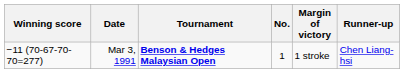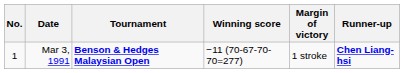 <table class="wikitable" style="font-size:95%;">
 <tr>
-<th>Winning score</th>
+<th>No.</th>
 <th>Date</th>
 <th>Tournament</th>
-<th>No.</th>
+<th>Winning score</th>
 <th>Margin of<br>victory</th>
 <th>Runner-up</th>
 </tr>
 <tr>
-<td>−11 (70-67-70-70=277)</td>
+<td align=center>1</td>
 <td align=right>Mar 3, <a href='#'>1991</a></td>
 <td><strong><a href='#'>Benson & Hedges Malaysian Open</a></strong></td>
-<td align=center>1</td>
+<td>−11 (70-67-70-70=277)</td>
 <td>1 stroke</td>
-<td> <a href='#'>Chen Liang-hsi</a></td>
+<td><strong> <a href='#'>Chen Liang-hsi</a></strong></td>
 </tr>
 </table>
